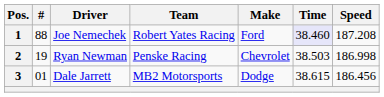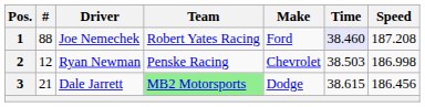 <table class="wikitable" style="font-size:95%">
 <tr>
 <th>Pos.</th>
 <th>#</th>
 <th>Driver</th>
 <th>Team</th>
 <th>Make</th>
 <th>Time</th>
 <th>Speed</th>
 </tr>
 <tr>
 <th>1</th>
 <td>88</td>
 <td><a href='#'>Joe Nemechek</a></td>
 <td><a href='#'>Robert Yates Racing</a></td>
 <td><a href='#'>Ford</a></td>
 <td style="background: lavender;">38.460</td>
 <td>187.208</td>
 </tr>
 <tr>
 <th>2</th>
-<td>19</td>
+<td>12</td>
 <td><a href='#'>Ryan Newman</a></td>
 <td><a href='#'>Penske Racing</a></td>
 <td><a href='#'>Chevrolet</a></td>
 <td>38.503</td>
 <td>186.998</td>
 </tr>
 <tr>
 <th>3</th>
-<td>01</td>
+<td>21</td>
 <td><a href='#'>Dale Jarrett</a></td>
-<td><a href='#'>MB2 Motorsports</a></td>
+<td style="background: lightgreen;"><a href='#'>MB2 Motorsports</a></td>
 <td><a href='#'>Dodge</a></td>
 <td>38.615</td>
 <td>186.456</td>
 </tr>
 <tr>
 <th colspan="7"></th>
 </tr>
 </table>
